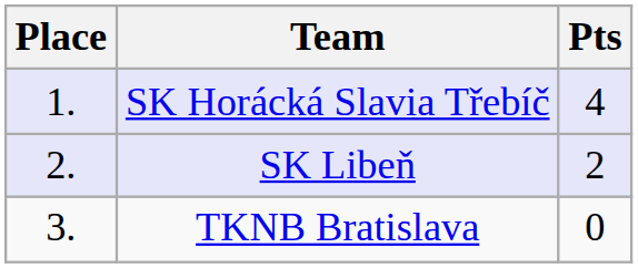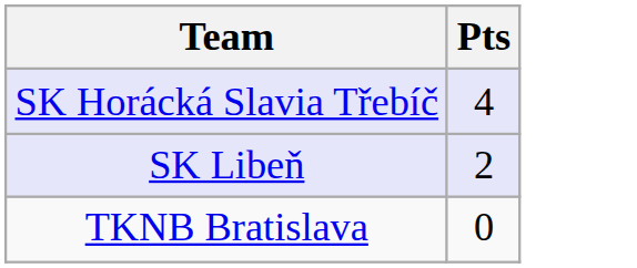 <table class="wikitable">
 <tr>
-<th>Place</th>
 <th>Team</th>
 <th>Pts</th>
 </tr>
 <tr align="center" bgcolor="#e6e6fa">
-<td>1.</td>
 <td><a href='#'>SK Horácká Slavia Třebíč</a></td>
 <td>4</td>
 </tr>
 <tr align="center" bgcolor="#e6e6fa">
-<td>2.</td>
 <td><a href='#'>SK Libeň</a></td>
 <td>2</td>
 </tr>
 <tr align="center">
-<td>3.</td>
 <td><a href='#'>TKNB Bratislava</a></td>
 <td>0</td>
 </tr>
 </table>
